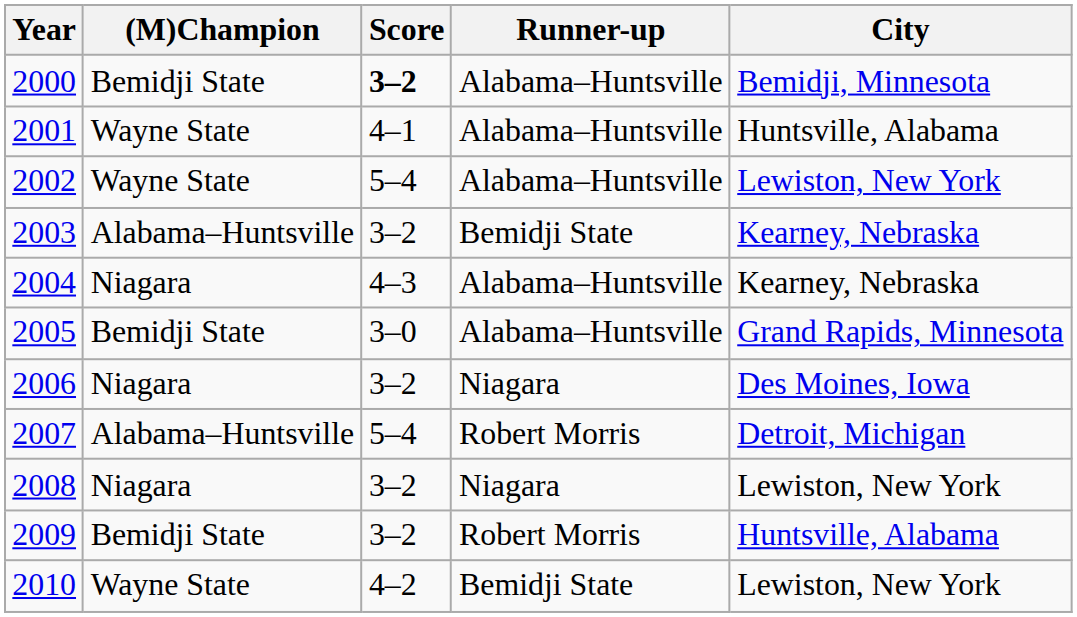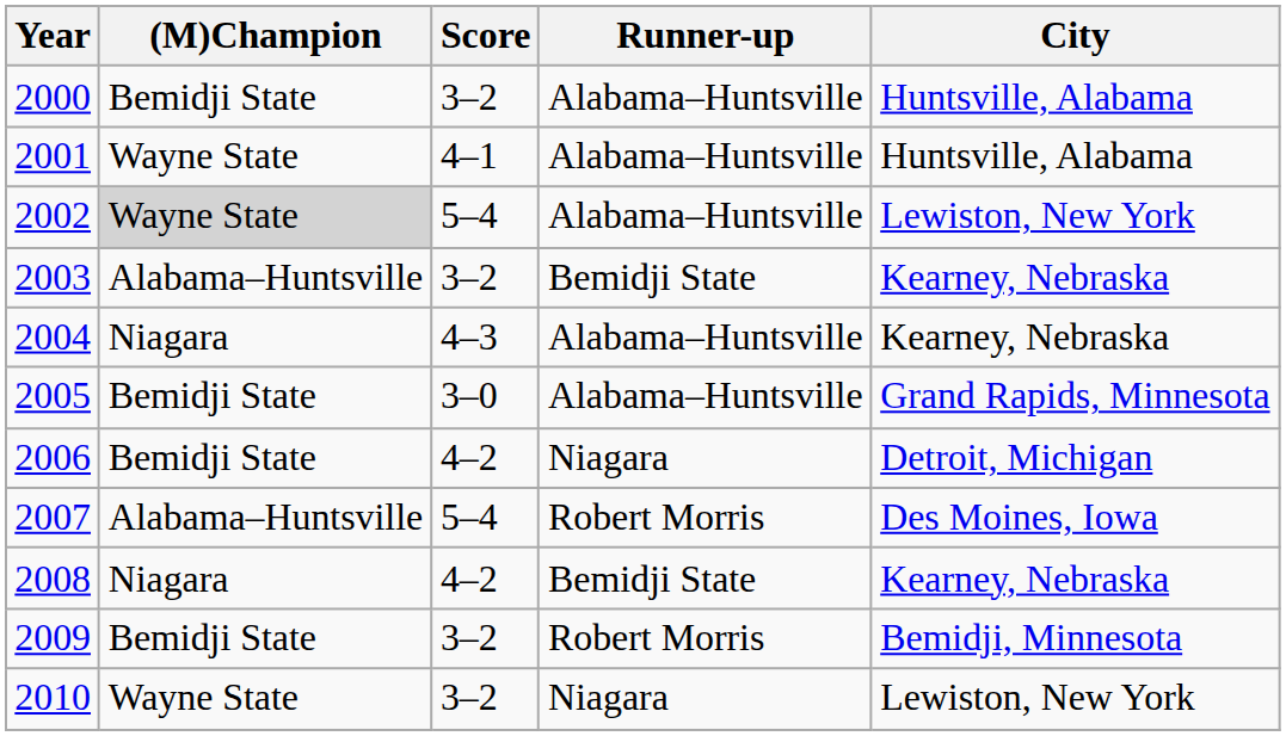 <table class="wikitable">
 <tr>
 <th>Year</th>
 <th>(M)Champion</th>
 <th>Score</th>
 <th>Runner-up</th>
 <th>City</th>
 </tr>
 <tr>
 <td><a href='#'>2000</a></td>
 <td>Bemidji State</td>
-<td><strong>3–2</strong></td>
+<td>3–2</td>
 <td>Alabama–Huntsville</td>
-<td><a href='#'>Bemidji, Minnesota</a></td>
+<td><a href='#'>Huntsville, Alabama</a></td>
 </tr>
 <tr>
 <td><a href='#'>2001</a></td>
 <td>Wayne State</td>
 <td>4–1</td>
 <td>Alabama–Huntsville</td>
 <td>Huntsville, Alabama</td>
 </tr>
 <tr>
 <td><a href='#'>2002</a></td>
-<td>Wayne State</td>
+<td style="background: lightgrey;">Wayne State</td>
 <td>5–4 </td>
 <td>Alabama–Huntsville</td>
 <td><a href='#'>Lewiston, New York</a></td>
 </tr>
 <tr>
 <td><a href='#'>2003</a></td>
 <td>Alabama–Huntsville</td>
 <td>3–2</td>
 <td>Bemidji State</td>
 <td><a href='#'>Kearney, Nebraska</a></td>
 </tr>
 <tr>
 <td><a href='#'>2004</a></td>
 <td>Niagara</td>
 <td>4–3 </td>
 <td>Alabama–Huntsville</td>
 <td>Kearney, Nebraska</td>
 </tr>
 <tr>
 <td><a href='#'>2005</a></td>
 <td>Bemidji State</td>
 <td>3–0</td>
 <td>Alabama–Huntsville</td>
 <td><a href='#'>Grand Rapids, Minnesota</a></td>
 </tr>
 <tr>
 <td><a href='#'>2006</a></td>
+<td>Bemidji State</td>
+<td>4–2</td>
 <td>Niagara</td>
-<td>3–2 </td>
-<td>Niagara</td>
-<td><a href='#'>Des Moines, Iowa</a></td>
+<td><a href='#'>Detroit, Michigan</a></td>
 </tr>
 <tr>
 <td><a href='#'>2007</a></td>
 <td>Alabama–Huntsville</td>
 <td>5–4 </td>
 <td>Robert Morris</td>
-<td><a href='#'>Detroit, Michigan</a></td>
+<td><a href='#'>Des Moines, Iowa</a></td>
 </tr>
 <tr>
 <td><a href='#'>2008</a></td>
 <td>Niagara</td>
-<td>3–2</td>
-<td>Niagara</td>
-<td>Lewiston, New York</td>
+<td>4–2</td>
+<td>Bemidji State</td>
+<td><a href='#'>Kearney, Nebraska</a></td>
 </tr>
 <tr>
 <td><a href='#'>2009</a></td>
 <td>Bemidji State</td>
 <td>3–2 </td>
 <td>Robert Morris</td>
-<td><a href='#'>Huntsville, Alabama</a></td>
+<td><a href='#'>Bemidji, Minnesota</a></td>
 </tr>
 <tr>
 <td><a href='#'>2010</a></td>
 <td>Wayne State</td>
-<td>4–2</td>
-<td>Bemidji State</td>
+<td>3–2 </td>
+<td>Niagara</td>
 <td>Lewiston, New York</td>
 </tr>
 </table>
